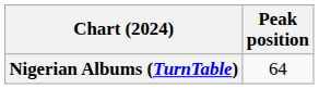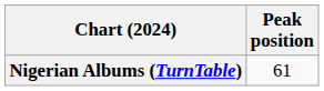 <table class="wikitable sortable plainrowheaders" style="text-align:center;">
 <tr>
 <th scope="col">Chart (2024)</th>
 <th scope="col">Peak<br>position</th>
 </tr>
 <tr>
 <th scope="row">Nigerian Albums (<a href='#'><em>TurnTable</em></a>)</th>
-<td>64</td>
+<td>61</td>
 </tr>
 </table>
